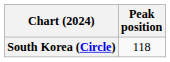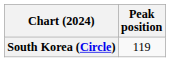 <table class="wikitable sortable plainrowheaders" style="text-align:center">
 <tr>
 <th scope="col">Chart (2024)</th>
 <th scope="col">Peak<br>position</th>
 </tr>
 <tr>
 <th scope="row">South Korea (<a href='#'>Circle</a>)</th>
-<td>118</td>
+<td>119</td>
 </tr>
 </table>
